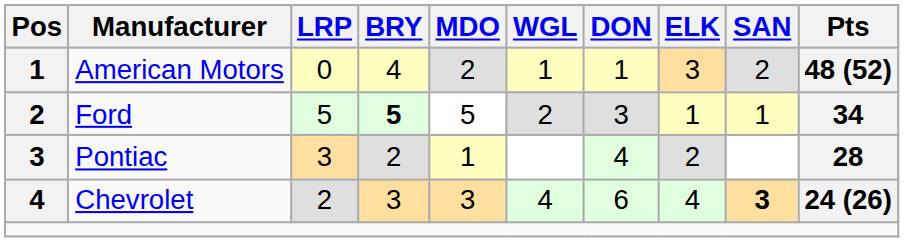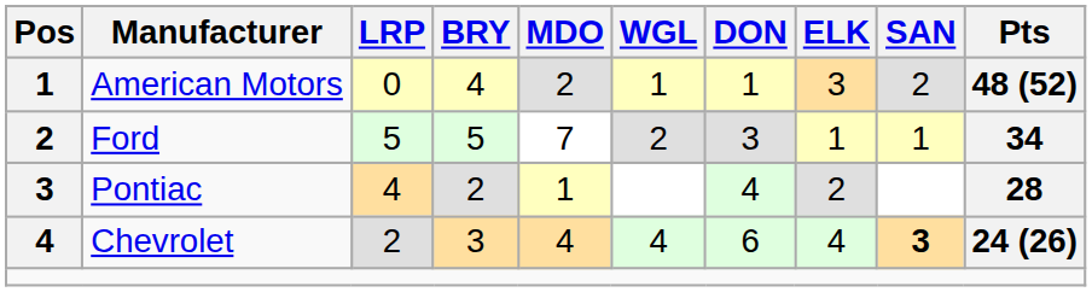 <table class="wikitable" style="font-size: 85%; text-align: center;">
 <tr valign="top">
 <th valign="middle">Pos</th>
 <th valign="middle">Manufacturer</th>
 <th><a href='#'>LRP</a></th>
 <th><a href='#'>BRY</a></th>
 <th><a href='#'>MDO</a></th>
 <th><a href='#'>WGL</a></th>
 <th><a href='#'>DON</a></th>
 <th><a href='#'>ELK</a></th>
 <th><a href='#'>SAN</a></th>
 <th valign="middle">Pts</th>
 </tr>
 <tr>
 <th>1</th>
 <td align=left><a href='#'>American Motors</a></td>
 <td style="background:#FFFFBF;">0</td>
 <td style="background:#FFFFBF;">4</td>
 <td style="background:#DFDFDF;">2</td>
 <td style="background:#FFFFBF;">1</td>
 <td style="background:#FFFFBF;">1</td>
 <td style="background:#FFDF9F;">3</td>
 <td style="background:#DFDFDF;">2</td>
 <th>48 (52)</th>
 </tr>
 <tr>
 <th>2</th>
 <td align=left><a href='#'>Ford</a></td>
 <td style="background:#DFFFDF;">5</td>
-<td style="background:#DFFFDF;"><strong>5</strong></td>
-<td style="background:#FFFFFF;">5</td>
+<td style="background:#DFFFDF;">5</td>
+<td style="background:#FFFFFF;">7</td>
 <td style="background:#DFDFDF;">2</td>
 <td style="background:#DFDFDF;">3</td>
 <td style="background:#FFFFBF;">1</td>
 <td style="background:#FFFFBF;">1</td>
 <th>34</th>
 </tr>
 <tr>
 <th>3</th>
 <td align=left><a href='#'>Pontiac</a></td>
-<td style="background:#FFDF9F;">3</td>
+<td style="background:#FFDF9F;">4</td>
 <td style="background:#DFDFDF;">2</td>
 <td style="background:#FFFFBF;">1</td>
 <td style="background:#FFFFFF;"></td>
 <td style="background:#DFFFDF;">4</td>
 <td style="background:#DFDFDF;">2</td>
 <td style="background:#FFFFFF;"></td>
 <th>28</th>
 </tr>
 <tr>
 <th>4</th>
 <td align=left><a href='#'>Chevrolet</a></td>
 <td style="background:#DFDFDF;">2</td>
 <td style="background:#FFDF9F;">3</td>
-<td style="background:#FFDF9F;">3</td>
+<td style="background:#FFDF9F;">4</td>
 <td style="background:#DFFFDF;">4</td>
 <td style="background:#DFFFDF;">6</td>
 <td style="background:#DFFFDF;">4</td>
 <td style="background:#FFDF9F;"><strong>3</strong></td>
 <th>24 (26)</th>
 </tr>
 <tr>
 <td style="text-align:center;" colspan=10></td>
 </tr>
 </table>
